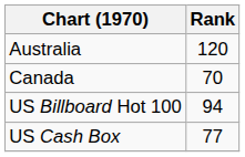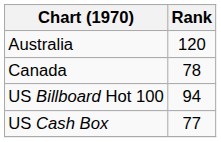 <table class="wikitable sortable">
 <tr>
 <th>Chart (1970)</th>
 <th style="text-align:center;">Rank</th>
 </tr>
 <tr>
 <td>Australia</td>
 <td style="text-align:center;">120</td>
 </tr>
 <tr>
 <td>Canada</td>
-<td style="text-align:center;">70</td>
+<td style="text-align:center;">78</td>
 </tr>
 <tr>
 <td>US <em>Billboard</em> Hot 100</td>
 <td style="text-align:center;">94</td>
 </tr>
 <tr>
 <td>US <em>Cash Box</em></td>
 <td style="text-align:center;">77</td>
 </tr>
 <tr>
 </tr>
 </table>
